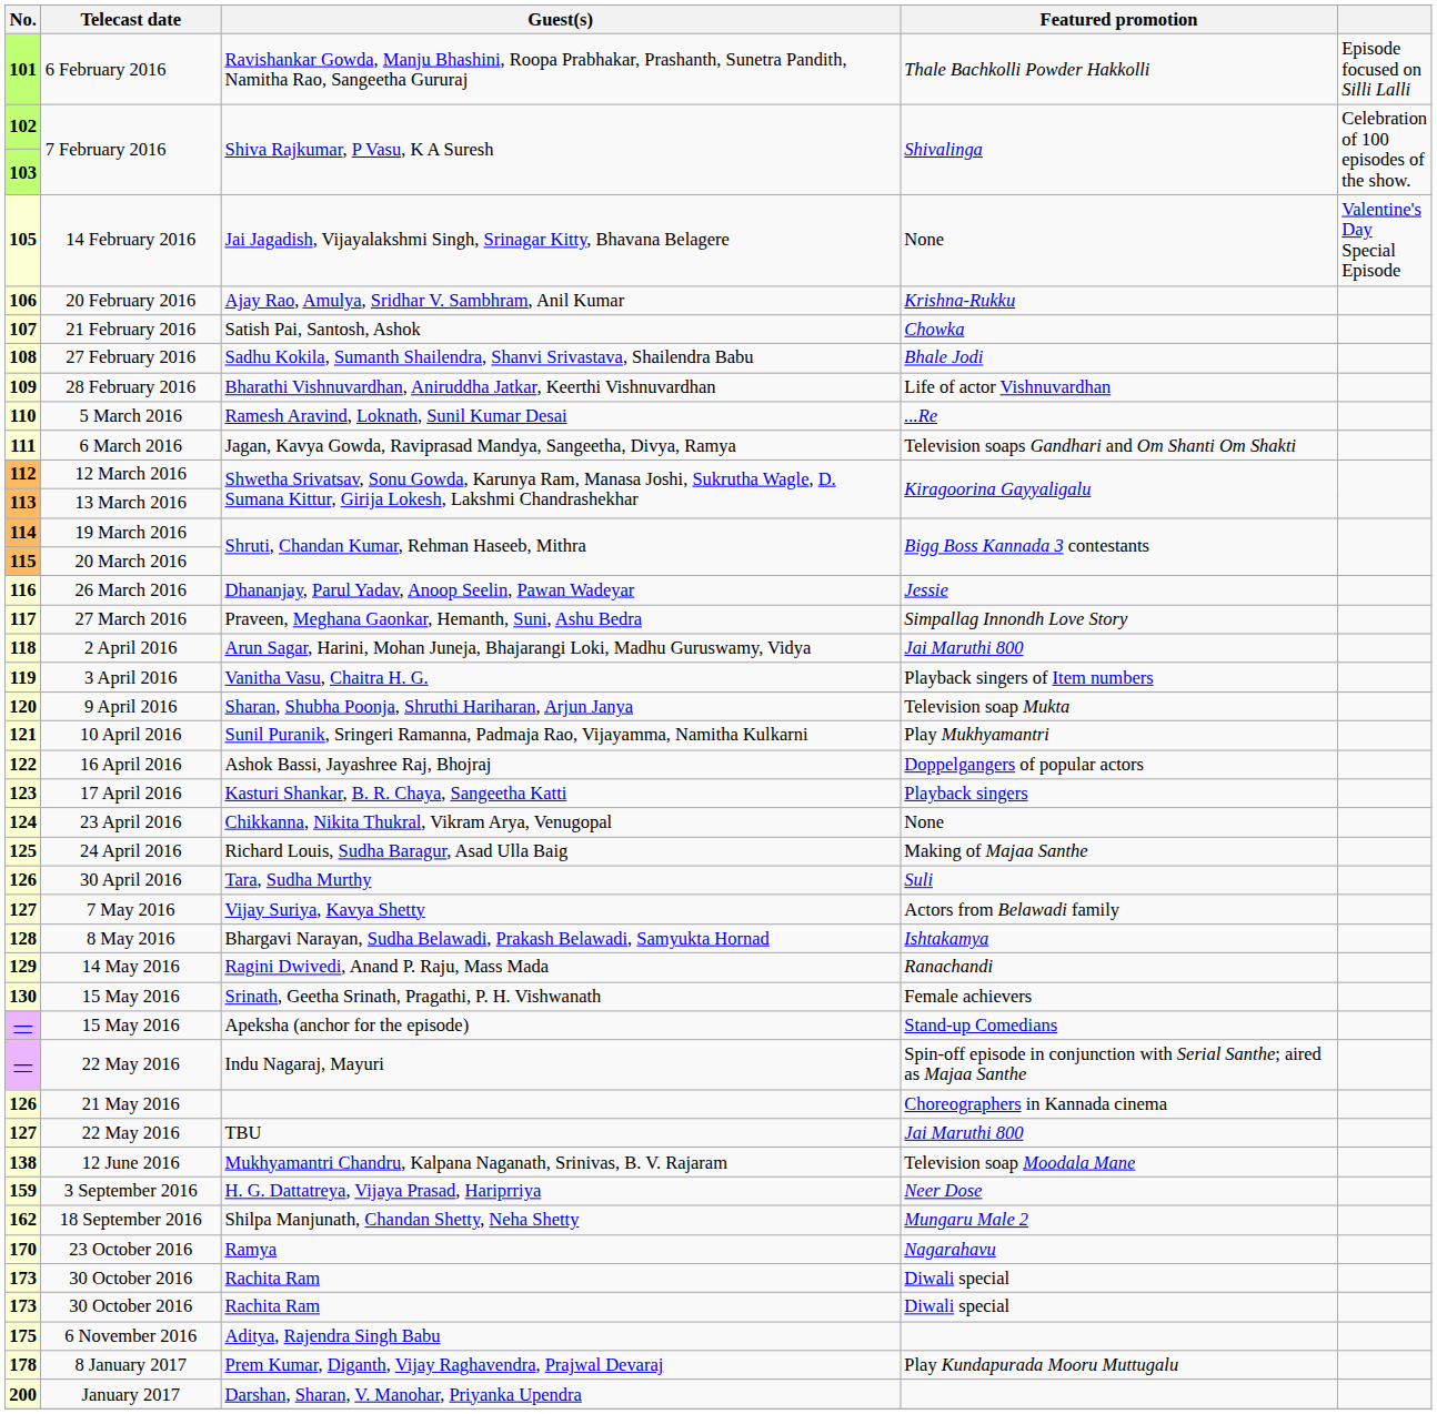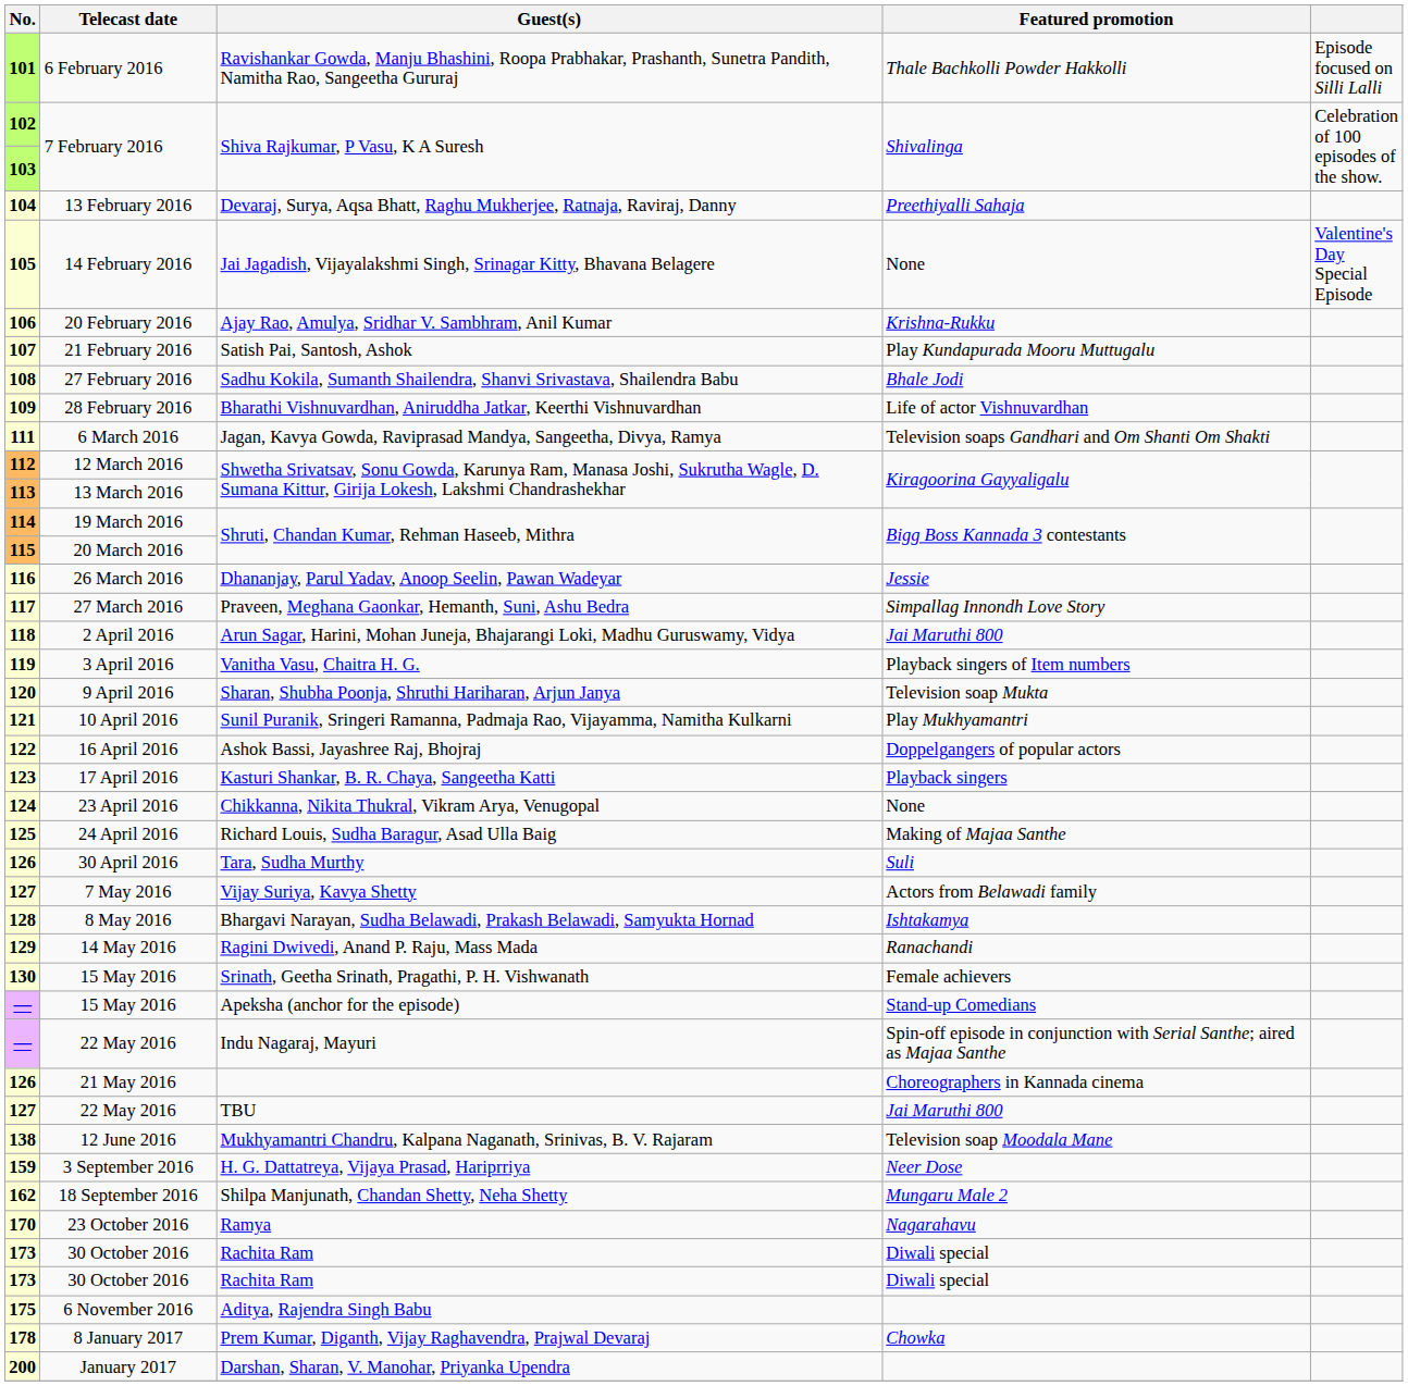 <table class="wikitable sortable">
 <tr>
 <th style="width:2%">No.</th>
 <th style="width:13%;">Telecast date</th>
 <th style="width:50%">Guest(s)</th>
 <th style="width:32%">Featured promotion</th>
 <th style="width:3%"></th>
 </tr>
 <tr>
 <th style="background: #beff73;">101</th>
 <td>6 February 2016</td>
 <td><a href='#'>Ravishankar Gowda</a>, <a href='#'>Manju Bhashini</a>, Roopa Prabhakar, Prashanth, Sunetra Pandith, Namitha Rao, Sangeetha Gururaj</td>
 <td><em>Thale Bachkolli Powder Hakkolli</em></td>
 <td>Episode focused on <em>Silli Lalli</em></td>
 </tr>
 <tr>
 <th style="background: #beff73;">102</th>
 <td rowspan="2">7 February 2016</td>
 <td rowspan="2"><a href='#'>Shiva Rajkumar</a>, <a href='#'>P Vasu</a>, K A Suresh</td>
 <td rowspan="2"><em><a href='#'>Shivalinga</a></em></td>
 <td rowspan="2">Celebration of 100 episodes of the show.</td>
 </tr>
 <tr>
 <th style="background: #beff73;">103</th>
 </tr>
 <tr>
+<th style="background: #fcffd1;">104</th>
+<td align="center">13 February 2016</td>
+<td><a href='#'>Devaraj</a>, Surya, Aqsa Bhatt, <a href='#'>Raghu Mukherjee</a>, <a href='#'>Ratnaja</a>, Raviraj, Danny</td>
+<td><em><a href='#'>Preethiyalli Sahaja</a></em></td>
+<td></td>
+</tr>
+<tr>
 <th style="background: #fcffd1;">105</th>
 <td align="center">14 February 2016</td>
 <td><a href='#'>Jai Jagadish</a>, Vijayalakshmi Singh, <a href='#'>Srinagar Kitty</a>, Bhavana Belagere</td>
 <td>None</td>
 <td><a href='#'>Valentine's Day</a> Special Episode</td>
 </tr>
 <tr>
 <th style="background: #fcffd1;">106</th>
 <td align="center">20 February 2016</td>
 <td><a href='#'>Ajay Rao</a>, <a href='#'>Amulya</a>, <a href='#'>Sridhar V. Sambhram</a>, Anil Kumar</td>
 <td><em><a href='#'>Krishna-Rukku</a></em></td>
 <td></td>
 </tr>
 <tr>
 <th style="background: #fcffd1;">107</th>
 <td align="center">21 February 2016</td>
 <td>Satish Pai, Santosh, Ashok</td>
-<td><em><a href='#'>Chowka</a></em></td>
+<td>Play <em>Kundapurada Mooru Muttugalu</em></td>
 <td></td>
 </tr>
 <tr>
 <th style="background: #fcffd1;">108</th>
 <td align="center">27 February 2016</td>
 <td><a href='#'>Sadhu Kokila</a>, <a href='#'>Sumanth Shailendra</a>, <a href='#'>Shanvi Srivastava</a>, Shailendra Babu</td>
 <td><em><a href='#'>Bhale Jodi</a></em></td>
 <td></td>
 </tr>
 <tr>
 <th style="background: #fcffd1;">109</th>
 <td align="center">28 February 2016</td>
 <td><a href='#'>Bharathi Vishnuvardhan</a>, <a href='#'>Aniruddha Jatkar</a>, Keerthi Vishnuvardhan</td>
 <td>Life of actor <a href='#'>Vishnuvardhan</a></td>
-<td></td>
-</tr>
-<tr>
-<th style="background: #fcffd1;">110</th>
-<td align="center">5 March 2016</td>
-<td><a href='#'>Ramesh Aravind</a>, <a href='#'>Loknath</a>, <a href='#'>Sunil Kumar Desai</a></td>
-<td><em><a href='#'>...Re</a></em></td>
 <td></td>
 </tr>
 <tr>
 <th style="background: #fcffd1;">111</th>
 <td align="center">6 March 2016</td>
 <td>Jagan, Kavya Gowda, Raviprasad Mandya, Sangeetha, Divya, Ramya</td>
 <td>Television soaps <em>Gandhari</em> and <em>Om Shanti Om Shakti</em></td>
 <td></td>
 </tr>
 <tr>
 <th style="background: #ffb962;">112</th>
 <td align="center">12 March 2016</td>
 <td rowspan="2"><a href='#'>Shwetha Srivatsav</a>, <a href='#'>Sonu Gowda</a>, Karunya Ram, Manasa Joshi, <a href='#'>Sukrutha Wagle</a>, <a href='#'>D. Sumana Kittur</a>, <a href='#'>Girija Lokesh</a>, Lakshmi Chandrashekhar</td>
 <td rowspan="2"><em><a href='#'>Kiragoorina Gayyaligalu</a></em></td>
 <td rowspan="2"></td>
 </tr>
 <tr>
 <th style="background: #ffb962;">113</th>
 <td align="center">13 March 2016</td>
 </tr>
 <tr>
 <th style="background: #ffb962;">114</th>
 <td align="center">19 March 2016</td>
 <td rowspan="2"><a href='#'>Shruti</a>, <a href='#'>Chandan Kumar</a>, Rehman Haseeb, Mithra</td>
 <td rowspan="2"><em><a href='#'>Bigg Boss Kannada 3</a></em> contestants</td>
 <td rowspan="2"></td>
 </tr>
 <tr>
 <th style="background: #ffb962;">115</th>
 <td align="center">20 March 2016</td>
 </tr>
 <tr>
 <th style="background: #fcffd1;">116</th>
 <td align="center">26 March 2016</td>
 <td><a href='#'>Dhananjay</a>, <a href='#'>Parul Yadav</a>, <a href='#'>Anoop Seelin</a>, <a href='#'>Pawan Wadeyar</a></td>
 <td><em><a href='#'>Jessie</a></em></td>
 <td></td>
 </tr>
 <tr>
 <th style="background: #fcffd1;">117</th>
 <td align="center">27 March 2016</td>
 <td>Praveen, <a href='#'>Meghana Gaonkar</a>, Hemanth, <a href='#'>Suni</a>, <a href='#'>Ashu Bedra</a></td>
 <td><em>Simpallag Innondh Love Story</em></td>
 <td></td>
 </tr>
 <tr>
 <th style="background: #fcffd1;">118</th>
 <td align="center">2 April 2016</td>
 <td><a href='#'>Arun Sagar</a>, Harini, Mohan Juneja, Bhajarangi Loki, Madhu Guruswamy, Vidya</td>
 <td><em><a href='#'>Jai Maruthi 800</a></em></td>
 <td></td>
 </tr>
 <tr>
 <th style="background: #fcffd1;">119</th>
 <td align="center">3 April 2016</td>
 <td><a href='#'>Vanitha Vasu</a>, <a href='#'>Chaitra H. G.</a></td>
 <td>Playback singers of <a href='#'>Item numbers</a></td>
 <td></td>
 </tr>
 <tr>
 <th style="background: #fcffd1;">120</th>
 <td align="center">9 April 2016</td>
 <td><a href='#'>Sharan</a>, <a href='#'>Shubha Poonja</a>, <a href='#'>Shruthi Hariharan</a>, <a href='#'>Arjun Janya</a></td>
 <td>Television soap <em>Mukta</em></td>
 <td></td>
 </tr>
 <tr>
 <th style="background: #fcffd1;">121</th>
 <td align="center">10 April 2016</td>
 <td><a href='#'>Sunil Puranik</a>, Sringeri Ramanna, Padmaja Rao, Vijayamma, Namitha Kulkarni</td>
 <td>Play <em>Mukhyamantri</em></td>
 <td></td>
 </tr>
 <tr>
 <th style="background: #fcffd1;">122</th>
 <td align="center">16 April 2016</td>
 <td>Ashok Bassi, Jayashree Raj, Bhojraj</td>
 <td><a href='#'>Doppelgangers</a> of popular actors</td>
 <td></td>
 </tr>
 <tr>
 <th style="background: #fcffd1;">123</th>
 <td align="center">17 April 2016</td>
 <td><a href='#'>Kasturi Shankar</a>, <a href='#'>B. R. Chaya</a>, <a href='#'>Sangeetha Katti</a></td>
 <td><a href='#'>Playback singers</a></td>
 <td></td>
 </tr>
 <tr>
 <th style="background: #fcffd1;">124</th>
 <td align="center">23 April 2016</td>
 <td><a href='#'>Chikkanna</a>, <a href='#'>Nikita Thukral</a>, Vikram Arya, Venugopal</td>
 <td>None</td>
 <td></td>
 </tr>
 <tr>
 <th style="background: #fcffd1;">125</th>
 <td align="center">24 April 2016</td>
 <td>Richard Louis, <a href='#'>Sudha Baragur</a>, Asad Ulla Baig</td>
 <td>Making of <em>Majaa Santhe</em></td>
 <td></td>
 </tr>
 <tr>
 <th style="background: #fcffd1;">126</th>
 <td align="center">30 April 2016</td>
 <td><a href='#'>Tara</a>, <a href='#'>Sudha Murthy</a></td>
 <td><em><a href='#'>Suli</a></em></td>
 <td></td>
 </tr>
 <tr>
 <th style="background: #fcffd1;">127</th>
 <td align="center">7 May 2016</td>
 <td><a href='#'>Vijay Suriya</a>, <a href='#'>Kavya Shetty</a></td>
 <td>Actors from <em>Belawadi</em> family</td>
 <td></td>
 </tr>
 <tr>
 <th style="background: #fcffd1;">128</th>
 <td align="center">8 May 2016</td>
 <td>Bhargavi Narayan, <a href='#'>Sudha Belawadi</a>, <a href='#'>Prakash Belawadi</a>, <a href='#'>Samyukta Hornad</a></td>
 <td><em><a href='#'>Ishtakamya</a></em></td>
 <td></td>
 </tr>
 <tr>
 <th style="background: #fcffd1;">129</th>
 <td align="center">14 May 2016</td>
 <td><a href='#'>Ragini Dwivedi</a>, Anand P. Raju, Mass Mada</td>
 <td><em>Ranachandi</em></td>
 <td></td>
 </tr>
 <tr>
 <th style="background: #fcffd1;">130</th>
 <td align="center">15 May 2016</td>
 <td><a href='#'>Srinath</a>, Geetha Srinath, Pragathi, P. H. Vishwanath</td>
 <td>Female achievers</td>
 <td></td>
 </tr>
 <tr>
 <th style="background: #ecb5ff;"><a href='#'>—</a></th>
 <td align="center">15 May 2016</td>
 <td>Apeksha (anchor for the episode)</td>
 <td><a href='#'>Stand-up Comedians</a></td>
 <td></td>
 </tr>
 <tr>
 <th style="background: #ecb5ff;"><a href='#'>—</a></th>
 <td align="center">22 May 2016</td>
 <td>Indu Nagaraj, Mayuri</td>
 <td>Spin-off episode in conjunction with <em>Serial Santhe</em>; aired as <em>Majaa Santhe</em></td>
 <td></td>
 </tr>
 <tr>
 <th style="background: #fcffd1;">126</th>
 <td align="center">21 May 2016</td>
 <td></td>
 <td><a href='#'>Choreographers</a> in Kannada cinema</td>
 <td></td>
 </tr>
 <tr>
 <th style="background: #fcffd1;">127</th>
 <td align="center">22 May 2016</td>
 <td>TBU</td>
 <td><em><a href='#'>Jai Maruthi 800</a></em></td>
 <td></td>
 </tr>
 <tr>
 <th style="background: #fcffd1;">138</th>
 <td align="center">12 June 2016</td>
 <td><a href='#'>Mukhyamantri Chandru</a>, Kalpana Naganath, Srinivas, B. V. Rajaram</td>
 <td>Television soap <em><a href='#'>Moodala Mane</a></em></td>
 <td></td>
 </tr>
 <tr>
 <th style="background: #fcffd1;">159</th>
 <td align="center">3 September 2016</td>
 <td><a href='#'>H. G. Dattatreya</a>, <a href='#'>Vijaya Prasad</a>, <a href='#'>Hariprriya</a></td>
 <td><em><a href='#'>Neer Dose</a></em></td>
 <td></td>
 </tr>
 <tr>
 <th style="background: #fcffd1;">162</th>
 <td align="center">18 September 2016</td>
 <td>Shilpa Manjunath, <a href='#'>Chandan Shetty</a>, <a href='#'>Neha Shetty</a></td>
 <td><em><a href='#'>Mungaru Male 2</a></em></td>
 <td></td>
 </tr>
 <tr>
 <th style="background: #fcffd1;">170</th>
 <td align="center">23 October 2016</td>
 <td><a href='#'>Ramya</a></td>
 <td><em><a href='#'>Nagarahavu</a></em></td>
 <td></td>
 </tr>
 <tr>
 <th style="background: #fcffd1;">173</th>
 <td align="center">30 October 2016</td>
 <td><a href='#'>Rachita Ram</a></td>
 <td><a href='#'>Diwali</a> special</td>
 <td></td>
 </tr>
 <tr>
 <th style="background: #fcffd1;">173</th>
 <td align="center">30 October 2016</td>
 <td><a href='#'>Rachita Ram</a></td>
 <td><a href='#'>Diwali</a> special</td>
 <td></td>
 </tr>
 <tr>
 <th style="background: #fcffd1;">175</th>
 <td align="center">6 November 2016</td>
 <td><a href='#'>Aditya</a>, <a href='#'>Rajendra Singh Babu</a></td>
 <td></td>
 <td></td>
 </tr>
 <tr>
 <th style="background: #fcffd1;">178</th>
 <td align="center">8 January 2017</td>
 <td><a href='#'>Prem Kumar</a>, <a href='#'>Diganth</a>, <a href='#'>Vijay Raghavendra</a>, <a href='#'>Prajwal Devaraj</a></td>
-<td>Play <em>Kundapurada Mooru Muttugalu</em></td>
+<td><em><a href='#'>Chowka</a></em></td>
 <td></td>
 </tr>
 <tr>
 <th style="background: #fcffd1;">200</th>
 <td align="center">January 2017</td>
 <td><a href='#'>Darshan</a>, <a href='#'>Sharan</a>, <a href='#'>V. Manohar</a>, <a href='#'>Priyanka Upendra</a></td>
 <td></td>
 <td></td>
 </tr>
 <tr>
 </tr>
 </table>
